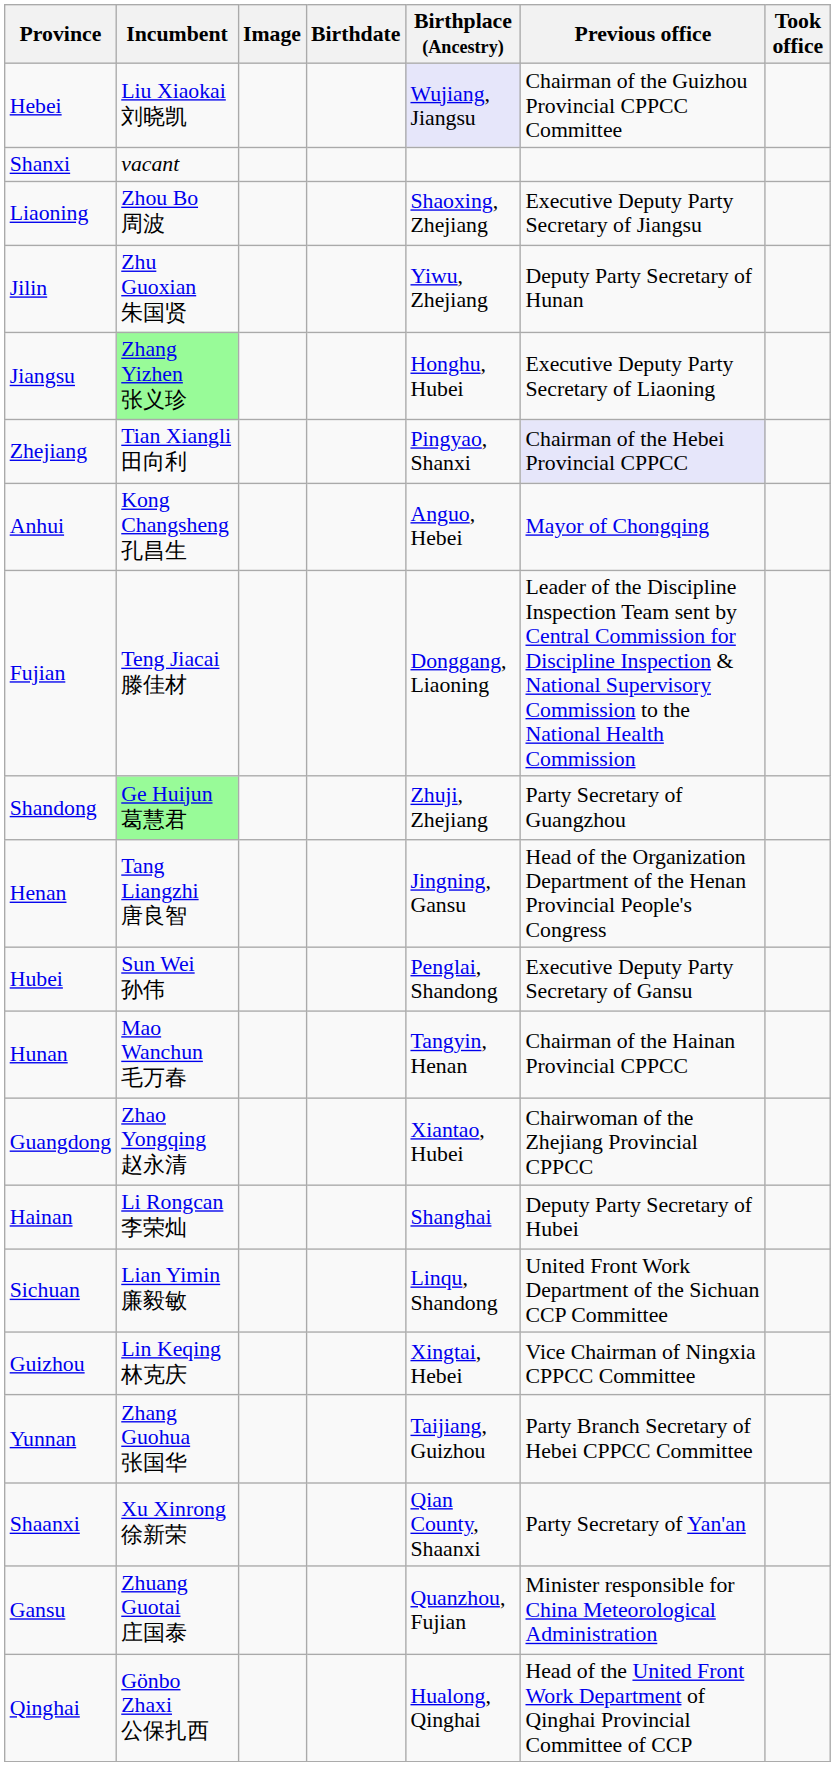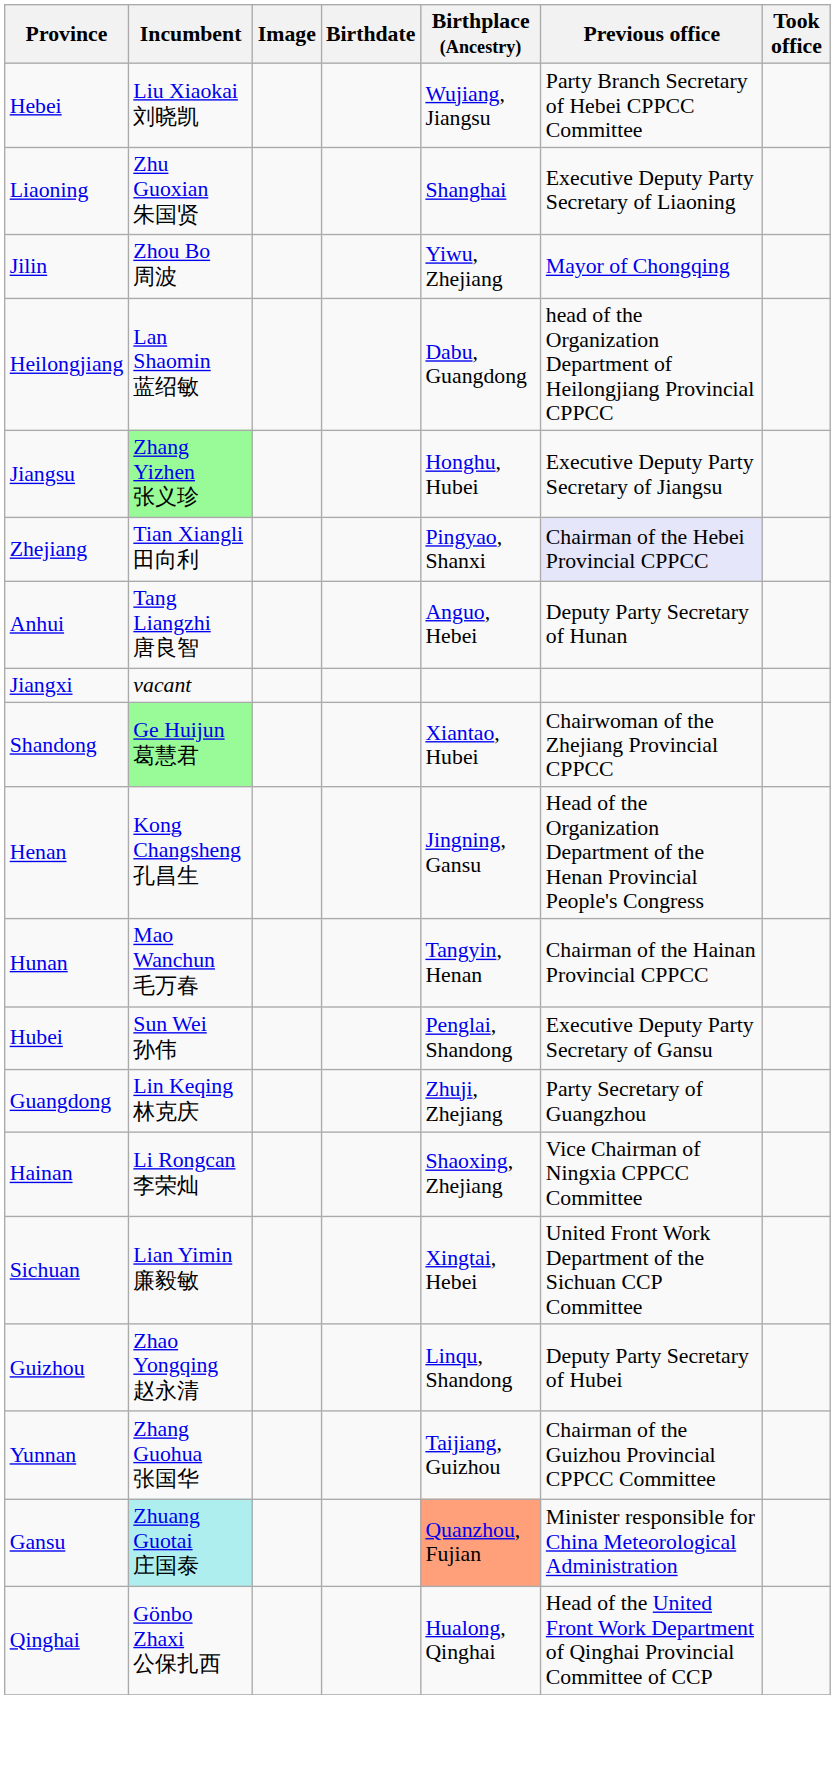 <table class="wikitable sortable" style="text-align: left">
 <tr>
 <th>Province</th>
 <th>Incumbent</th>
 <th>Image</th>
 <th>Birthdate</th>
 <th>Birthplace<br><small>(Ancestry)</small></th>
 <th>Previous office</th>
 <th>Took office</th>
 </tr>
 <tr>
 <td><a href='#'>Hebei</a></td>
 <td><a href='#'>Liu Xiaokai</a><br>刘晓凯</td>
 <td></td>
 <td> </td>
-<td style="background: lavender;"><a href='#'>Wujiang</a>, Jiangsu</td>
-<td>Chairman of the Guizhou Provincial CPPCC Committee</td>
+<td><a href='#'>Wujiang</a>, Jiangsu</td>
+<td>Party Branch Secretary of Hebei CPPCC Committee</td>
 <td> </td>
 </tr>
 <tr>
-<td><a href='#'>Shanxi</a></td>
-<td><em>vacant</em></td>
-<td></td>
-<td></td>
-<td></td>
-<td></td>
-<td></td>
-</tr>
-<tr>
 <td><a href='#'>Liaoning</a></td>
-<td><a href='#'>Zhou Bo</a><br>周波</td>
+<td><a href='#'>Zhu Guoxian</a><br>朱国贤</td>
 <td></td>
 <td> </td>
-<td><a href='#'>Shaoxing</a>, Zhejiang</td>
-<td>Executive Deputy Party Secretary of Jiangsu</td>
+<td><a href='#'>Shanghai</a></td>
+<td>Executive Deputy Party Secretary of Liaoning</td>
 <td> </td>
 </tr>
 <tr>
 <td><a href='#'>Jilin</a></td>
-<td><a href='#'>Zhu Guoxian</a><br>朱国贤</td>
+<td><a href='#'>Zhou Bo</a><br>周波</td>
 <td></td>
 <td> </td>
 <td><a href='#'>Yiwu</a>, Zhejiang</td>
-<td>Deputy Party Secretary of Hunan</td>
+<td><a href='#'>Mayor of Chongqing</a></td>
+<td> </td>
+</tr>
+<tr>
+<td><a href='#'>Heilongjiang</a></td>
+<td><a href='#'>Lan Shaomin</a><br>蓝绍敏</td>
+<td></td>
+<td> </td>
+<td><a href='#'>Dabu</a>, Guangdong</td>
+<td>head of the Organization Department of Heilongjiang Provincial CPPCC</td>
 <td> </td>
 </tr>
 <tr>
 <td><a href='#'>Jiangsu</a></td>
 <td bgcolor=palegreen><a href='#'>Zhang Yizhen</a><br>张义珍</td>
 <td></td>
 <td> </td>
 <td><a href='#'>Honghu</a>, Hubei</td>
-<td>Executive Deputy Party Secretary of Liaoning</td>
+<td>Executive Deputy Party Secretary of Jiangsu</td>
 <td> </td>
 </tr>
 <tr>
 <td><a href='#'>Zhejiang</a></td>
 <td><a href='#'>Tian Xiangli</a><br>田向利</td>
 <td></td>
 <td> </td>
 <td><a href='#'>Pingyao</a>, Shanxi</td>
 <td style="background: lavender;">Chairman of the Hebei Provincial CPPCC</td>
 <td> </td>
 </tr>
 <tr>
 <td><a href='#'>Anhui</a></td>
-<td><a href='#'>Kong Changsheng</a><br>孔昌生</td>
+<td><a href='#'>Tang Liangzhi</a><br>唐良智</td>
 <td></td>
 <td> </td>
 <td><a href='#'>Anguo</a>, Hebei</td>
-<td><a href='#'>Mayor of Chongqing</a></td>
+<td>Deputy Party Secretary of Hunan</td>
 <td> </td>
 </tr>
 <tr>
-<td><a href='#'>Fujian</a></td>
-<td><a href='#'>Teng Jiacai</a><br>滕佳材</td>
+<td><a href='#'>Jiangxi</a></td>
+<td><em>vacant</em></td>
 <td></td>
-<td> </td>
-<td><a href='#'>Donggang</a>, Liaoning</td>
-<td>Leader of the Discipline Inspection Team sent by <a href='#'>Central Commission for Discipline Inspection</a> & <a href='#'>National Supervisory Commission</a> to the <a href='#'>National Health Commission</a></td>
-<td> </td>
+<td></td>
+<td></td>
+<td></td>
+<td></td>
 </tr>
 <tr>
 <td><a href='#'>Shandong</a></td>
 <td bgcolor=palegreen><a href='#'>Ge Huijun</a><br>葛慧君</td>
 <td></td>
 <td> </td>
-<td><a href='#'>Zhuji</a>, Zhejiang</td>
-<td>Party Secretary of Guangzhou</td>
+<td><a href='#'>Xiantao</a>, Hubei</td>
+<td>Chairwoman of the Zhejiang Provincial CPPCC</td>
 <td> </td>
 </tr>
 <tr>
 <td><a href='#'>Henan</a></td>
-<td><a href='#'>Tang Liangzhi</a><br>唐良智</td>
+<td><a href='#'>Kong Changsheng</a><br>孔昌生</td>
 <td></td>
 <td> </td>
 <td><a href='#'>Jingning</a>, Gansu</td>
 <td>Head of the Organization Department of the Henan Provincial People's Congress</td>
+<td> </td>
+</tr>
+<tr>
+<td><a href='#'>Hunan</a></td>
+<td><a href='#'>Mao Wanchun</a><br>毛万春</td>
+<td></td>
+<td> </td>
+<td><a href='#'>Tangyin</a>, Henan</td>
+<td>Chairman of the Hainan Provincial CPPCC</td>
 <td> </td>
 </tr>
 <tr>
 <td><a href='#'>Hubei</a></td>
 <td><a href='#'>Sun Wei</a><br>孙伟</td>
 <td></td>
 <td> </td>
 <td><a href='#'>Penglai</a>, Shandong</td>
 <td>Executive Deputy Party Secretary of Gansu</td>
 <td> </td>
 </tr>
 <tr>
-<td><a href='#'>Hunan</a></td>
-<td><a href='#'>Mao Wanchun</a><br>毛万春</td>
+<td><a href='#'>Guangdong</a></td>
+<td><a href='#'>Lin Keqing</a><br>林克庆</td>
 <td></td>
 <td> </td>
-<td><a href='#'>Tangyin</a>, Henan</td>
-<td>Chairman of the Hainan Provincial CPPCC</td>
-<td> </td>
-</tr>
-<tr>
-<td><a href='#'>Guangdong</a></td>
-<td><a href='#'>Zhao Yongqing</a><br>赵永清</td>
-<td></td>
-<td> </td>
-<td><a href='#'>Xiantao</a>, Hubei</td>
-<td>Chairwoman of the Zhejiang Provincial CPPCC</td>
+<td><a href='#'>Zhuji</a>, Zhejiang</td>
+<td>Party Secretary of Guangzhou</td>
 <td> </td>
 </tr>
 <tr>
 <td><a href='#'>Hainan</a></td>
 <td><a href='#'>Li Rongcan</a><br>李荣灿</td>
 <td></td>
 <td> </td>
-<td><a href='#'>Shanghai</a></td>
-<td>Deputy Party Secretary of Hubei</td>
+<td><a href='#'>Shaoxing</a>, Zhejiang</td>
+<td>Vice Chairman of Ningxia CPPCC Committee</td>
 <td> </td>
 </tr>
 <tr>
 <td><a href='#'>Sichuan</a></td>
 <td><a href='#'>Lian Yimin</a><br>廉毅敏</td>
 <td></td>
 <td> </td>
-<td><a href='#'>Linqu</a>, Shandong</td>
+<td><a href='#'>Xingtai</a>, Hebei</td>
 <td>United Front Work Department of the Sichuan CCP Committee</td>
 <td> </td>
 </tr>
 <tr>
 <td><a href='#'>Guizhou</a></td>
-<td><a href='#'>Lin Keqing</a><br>林克庆</td>
+<td><a href='#'>Zhao Yongqing</a><br>赵永清</td>
 <td></td>
 <td> </td>
-<td><a href='#'>Xingtai</a>, Hebei</td>
-<td>Vice Chairman of Ningxia CPPCC Committee</td>
+<td><a href='#'>Linqu</a>, Shandong</td>
+<td>Deputy Party Secretary of Hubei</td>
 <td> </td>
 </tr>
 <tr>
 <td><a href='#'>Yunnan</a></td>
 <td><a href='#'>Zhang Guohua</a><br>张国华</td>
 <td></td>
 <td> </td>
 <td><a href='#'>Taijiang</a>, Guizhou</td>
-<td>Party Branch Secretary of Hebei CPPCC Committee</td>
-<td> </td>
-</tr>
-<tr>
-<td><a href='#'>Shaanxi</a></td>
-<td><a href='#'>Xu Xinrong</a><br>徐新荣</td>
-<td></td>
-<td> </td>
-<td><a href='#'>Qian County</a>, Shaanxi</td>
-<td>Party Secretary of <a href='#'>Yan'an</a></td>
+<td>Chairman of the Guizhou Provincial CPPCC Committee</td>
 <td> </td>
 </tr>
 <tr>
 <td><a href='#'>Gansu</a></td>
-<td><a href='#'>Zhuang Guotai</a><br>庄国泰</td>
+<td style="background: paleturquoise;"><a href='#'>Zhuang Guotai</a><br>庄国泰</td>
 <td></td>
 <td> </td>
-<td><a href='#'>Quanzhou</a>, Fujian</td>
+<td style="background: lightsalmon;"><a href='#'>Quanzhou</a>, Fujian</td>
 <td>Minister responsible for <a href='#'>China Meteorological Administration</a></td>
 <td> </td>
 </tr>
 <tr>
 <td><a href='#'>Qinghai</a></td>
 <td><a href='#'>Gönbo Zhaxi</a><br>公保扎西<br></td>
 <td></td>
 <td> </td>
 <td><a href='#'>Hualong</a>, Qinghai</td>
 <td>Head of the <a href='#'>United Front Work Department</a> of Qinghai Provincial Committee of CCP</td>
 <td> </td>
 </tr>
 <tr>
 </tr>
 </table>
